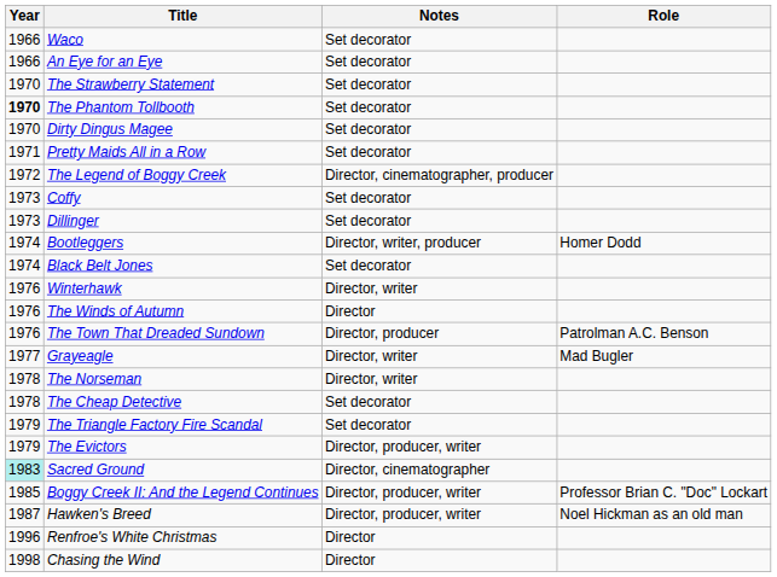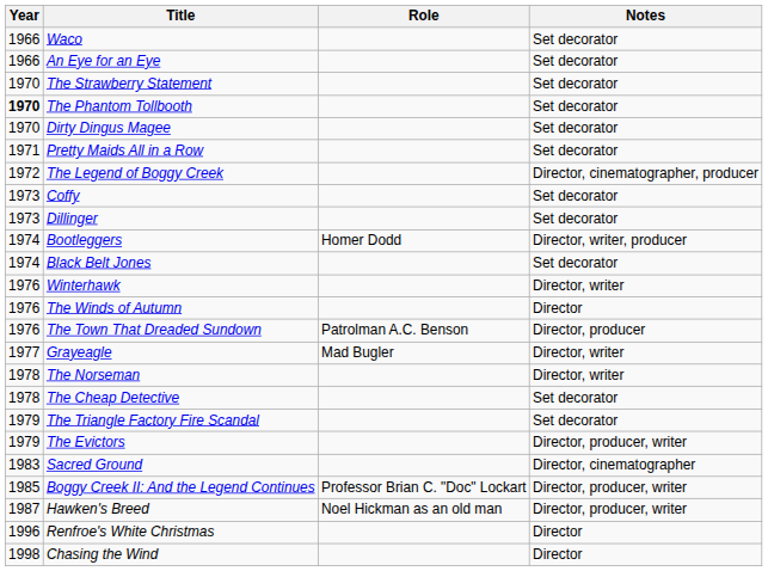 <table class="wikitable sortable">
 <tr>
 <th>Year</th>
 <th>Title</th>
+<th>Role</th>
 <th class="unsortable">Notes</th>
-<th>Role</th>
 </tr>
 <tr>
 <td>1966</td>
 <td><em><a href='#'>Waco</a></em></td>
+<td></td>
 <td>Set decorator</td>
-<td></td>
 </tr>
 <tr>
 <td>1966</td>
 <td><em><a href='#'>An Eye for an Eye</a></em></td>
+<td></td>
 <td>Set decorator</td>
-<td></td>
 </tr>
 <tr>
 <td>1970</td>
 <td><em><a href='#'>The Strawberry Statement</a></em></td>
+<td></td>
 <td>Set decorator</td>
-<td></td>
 </tr>
 <tr>
 <td><strong>1970</strong></td>
 <td><em><a href='#'>The Phantom Tollbooth</a></em></td>
+<td></td>
 <td>Set decorator</td>
-<td></td>
 </tr>
 <tr>
 <td>1970</td>
 <td><em><a href='#'>Dirty Dingus Magee</a></em></td>
+<td></td>
 <td>Set decorator</td>
-<td></td>
 </tr>
 <tr>
 <td>1971</td>
 <td><em><a href='#'>Pretty Maids All in a Row</a></em></td>
+<td></td>
 <td>Set decorator</td>
-<td></td>
 </tr>
 <tr>
 <td>1972</td>
 <td><em><a href='#'>The Legend of Boggy Creek</a></em></td>
+<td></td>
 <td>Director, cinematographer, producer</td>
-<td></td>
 </tr>
 <tr>
 <td>1973</td>
 <td><em><a href='#'>Coffy</a></em></td>
+<td></td>
 <td>Set decorator</td>
-<td></td>
 </tr>
 <tr>
 <td>1973</td>
 <td><em><a href='#'>Dillinger</a></em></td>
+<td></td>
 <td>Set decorator</td>
-<td></td>
 </tr>
 <tr>
 <td>1974</td>
 <td><em><a href='#'>Bootleggers</a></em></td>
+<td>Homer Dodd</td>
 <td>Director, writer, producer</td>
-<td>Homer Dodd</td>
 </tr>
 <tr>
 <td>1974</td>
 <td><em><a href='#'>Black Belt Jones</a></em></td>
+<td></td>
 <td>Set decorator</td>
-<td></td>
 </tr>
 <tr>
 <td>1976</td>
 <td><em><a href='#'>Winterhawk</a></em></td>
+<td></td>
 <td>Director, writer</td>
-<td></td>
 </tr>
 <tr>
 <td>1976</td>
 <td><em><a href='#'>The Winds of Autumn</a></em></td>
+<td></td>
 <td>Director</td>
-<td></td>
 </tr>
 <tr>
 <td>1976</td>
 <td><em><a href='#'>The Town That Dreaded Sundown</a></em></td>
+<td>Patrolman A.C. Benson</td>
 <td>Director, producer</td>
-<td>Patrolman A.C. Benson</td>
 </tr>
 <tr>
 <td>1977</td>
 <td><em><a href='#'>Grayeagle</a></em></td>
+<td>Mad Bugler</td>
 <td>Director, writer</td>
-<td>Mad Bugler</td>
 </tr>
 <tr>
 <td>1978</td>
 <td><em><a href='#'>The Norseman</a></em></td>
+<td></td>
 <td>Director, writer</td>
-<td></td>
 </tr>
 <tr>
 <td>1978</td>
 <td><em><a href='#'>The Cheap Detective</a></em></td>
+<td></td>
 <td>Set decorator</td>
-<td></td>
 </tr>
 <tr>
 <td>1979</td>
 <td><em><a href='#'>The Triangle Factory Fire Scandal</a></em></td>
+<td></td>
 <td>Set decorator</td>
-<td></td>
 </tr>
 <tr>
 <td>1979</td>
 <td><em><a href='#'>The Evictors</a></em></td>
+<td></td>
 <td>Director, producer, writer</td>
-<td></td>
 </tr>
 <tr>
-<td style="background: paleturquoise;">1983</td>
+<td>1983</td>
 <td><em><a href='#'>Sacred Ground</a></em></td>
+<td></td>
 <td>Director, cinematographer</td>
-<td></td>
 </tr>
 <tr>
 <td>1985</td>
 <td><em><a href='#'>Boggy Creek II: And the Legend Continues</a></em></td>
+<td>Professor Brian C. "Doc" Lockart</td>
 <td>Director, producer, writer</td>
-<td>Professor Brian C. "Doc" Lockart</td>
 </tr>
 <tr>
 <td>1987</td>
 <td><em>Hawken's Breed</em></td>
+<td>Noel Hickman as an old man</td>
 <td>Director, producer, writer</td>
-<td>Noel Hickman as an old man</td>
 </tr>
 <tr>
 <td>1996</td>
 <td><em>Renfroe's White Christmas</em></td>
+<td></td>
 <td>Director</td>
-<td></td>
 </tr>
 <tr>
 <td>1998</td>
 <td><em>Chasing the Wind</em></td>
+<td></td>
 <td>Director</td>
-<td></td>
 </tr>
 </table>
